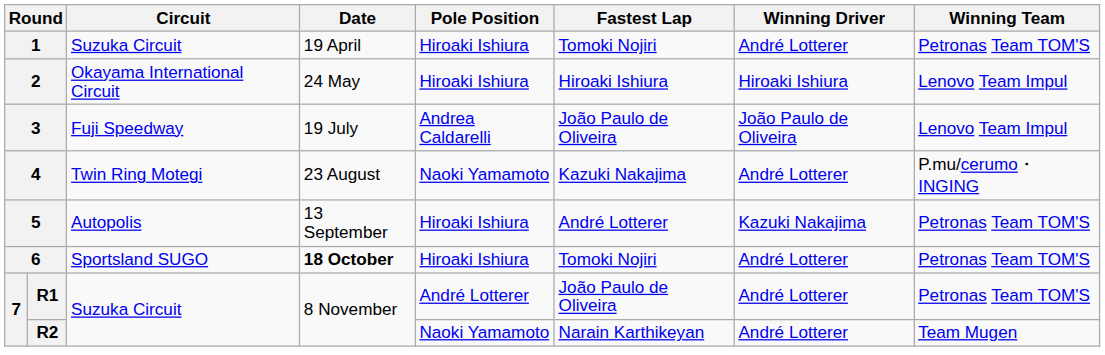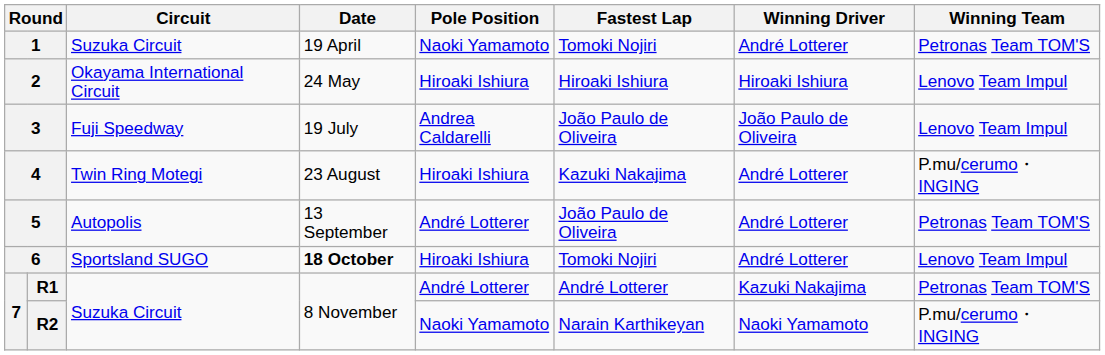 <table class="wikitable" style="font-size:85%">
 <tr>
 <th colspan=2>Round</th>
 <th>Circuit</th>
 <th>Date</th>
 <th>Pole Position</th>
 <th>Fastest Lap</th>
 <th>Winning Driver</th>
 <th>Winning Team</th>
 </tr>
 <tr>
 <th colspan="2">1</th>
 <td><a href='#'>Suzuka Circuit</a></td>
 <td>19 April</td>
-<td> <a href='#'>Hiroaki Ishiura</a></td>
+<td> <a href='#'>Naoki Yamamoto</a></td>
 <td> <a href='#'>Tomoki Nojiri</a></td>
 <td> <a href='#'>André Lotterer</a></td>
 <td><a href='#'>Petronas</a> <a href='#'>Team TOM'S</a></td>
 </tr>
 <tr>
 <th colspan="2">2</th>
 <td><a href='#'>Okayama International Circuit</a></td>
 <td>24 May</td>
 <td> <a href='#'>Hiroaki Ishiura</a></td>
 <td> <a href='#'>Hiroaki Ishiura</a></td>
 <td> <a href='#'>Hiroaki Ishiura</a></td>
 <td><a href='#'>Lenovo</a> <a href='#'>Team Impul</a></td>
 </tr>
 <tr>
 <th colspan="2">3</th>
 <td><a href='#'>Fuji Speedway</a></td>
 <td>19 July</td>
 <td> <a href='#'>Andrea Caldarelli</a></td>
 <td> <a href='#'>João Paulo de Oliveira</a></td>
 <td> <a href='#'>João Paulo de Oliveira</a></td>
 <td><a href='#'>Lenovo</a> <a href='#'>Team Impul</a></td>
 </tr>
 <tr>
 <th colspan="2">4</th>
 <td><a href='#'>Twin Ring Motegi</a></td>
 <td>23 August</td>
-<td> <a href='#'>Naoki Yamamoto</a></td>
+<td> <a href='#'>Hiroaki Ishiura</a></td>
 <td> <a href='#'>Kazuki Nakajima</a></td>
 <td> <a href='#'>André Lotterer</a></td>
 <td>P.mu/<a href='#'>cerumo</a>・<a href='#'>INGING</a></td>
 </tr>
 <tr>
 <th colspan="2">5</th>
 <td><a href='#'>Autopolis</a></td>
 <td>13 September</td>
-<td> <a href='#'>Hiroaki Ishiura</a></td>
 <td> <a href='#'>André Lotterer</a></td>
-<td> <a href='#'>Kazuki Nakajima</a></td>
+<td> <a href='#'>João Paulo de Oliveira</a></td>
+<td> <a href='#'>André Lotterer</a></td>
 <td><a href='#'>Petronas</a> <a href='#'>Team TOM'S</a></td>
 </tr>
 <tr>
 <th colspan="2">6</th>
 <td><a href='#'>Sportsland SUGO</a></td>
 <td><strong>18 October</strong></td>
 <td> <a href='#'>Hiroaki Ishiura</a></td>
 <td> <a href='#'>Tomoki Nojiri</a></td>
 <td> <a href='#'>André Lotterer</a></td>
-<td><a href='#'>Petronas</a> <a href='#'>Team TOM'S</a></td>
+<td><a href='#'>Lenovo</a> <a href='#'>Team Impul</a></td>
 </tr>
 <tr>
 <th rowspan="2">7</th>
 <th>R1</th>
 <td rowspan="2"><a href='#'>Suzuka Circuit</a></td>
 <td rowspan="2">8 November</td>
 <td> <a href='#'>André Lotterer</a></td>
-<td> <a href='#'>João Paulo de Oliveira</a></td>
 <td> <a href='#'>André Lotterer</a></td>
+<td> <a href='#'>Kazuki Nakajima</a></td>
 <td><a href='#'>Petronas</a> <a href='#'>Team TOM'S</a></td>
 </tr>
 <tr>
 <th>R2</th>
 <td> <a href='#'>Naoki Yamamoto</a></td>
 <td> <a href='#'>Narain Karthikeyan</a></td>
-<td> <a href='#'>André Lotterer</a></td>
-<td><a href='#'>Team Mugen</a></td>
+<td> <a href='#'>Naoki Yamamoto</a></td>
+<td>P.mu/<a href='#'>cerumo</a>・<a href='#'>INGING</a></td>
 </tr>
 </table>
